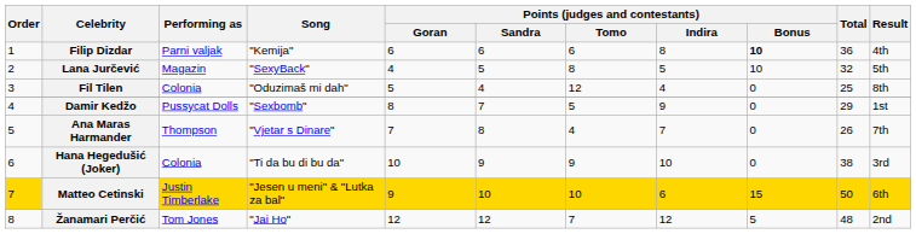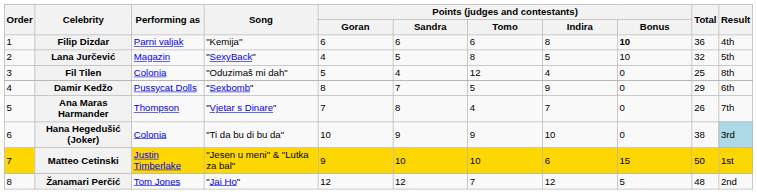 <table class=wikitable>
 <tr>
 <th rowspan="2">Order</th>
 <th rowspan="2">Celebrity</th>
 <th rowspan="2">Performing as</th>
 <th rowspan="2">Song</th>
 <th colspan="5" style="width:50%;">Points (judges and contestants)</th>
 <th rowspan="2">Total</th>
 <th rowspan="2">Result</th>
 </tr>
 <tr>
 <th style="width:10%;">Goran</th>
 <th style="width:10%;">Sandra</th>
 <th style="width:10%;">Tomo</th>
 <th style="width:10%;">Indira</th>
 <th style="width:10%;">Bonus</th>
 </tr>
 <tr>
 <td>1</td>
 <th scope="row">Filip Dizdar</th>
 <td><a href='#'>Parni valjak</a></td>
 <td>"Kemija"</td>
 <td>6</td>
 <td>6</td>
 <td>6</td>
 <td>8</td>
 <td><strong>10</strong></td>
 <td>36</td>
 <td>4th</td>
 </tr>
 <tr>
 <td>2</td>
 <th scope="row">Lana Jurčević</th>
 <td><a href='#'>Magazin</a></td>
 <td>"<a href='#'>SexyBack</a>"</td>
 <td>4</td>
 <td>5</td>
 <td>8</td>
 <td>5</td>
 <td>10</td>
 <td>32</td>
 <td>5th</td>
 </tr>
 <tr>
 <td>3</td>
 <th scope="row">Fil Tilen</th>
 <td><a href='#'>Colonia</a></td>
 <td>"Oduzimaš mi dah"</td>
 <td>5</td>
 <td>4</td>
 <td>12</td>
 <td>4</td>
 <td>0</td>
 <td>25</td>
 <td>8th</td>
 </tr>
 <tr>
 </tr>
 <tr>
 <td>4</td>
 <th scope="row">Damir Kedžo</th>
 <td><a href='#'>Pussycat Dolls</a></td>
 <td>"<a href='#'>Sexbomb</a>"</td>
 <td>8</td>
 <td>7</td>
 <td>5</td>
 <td>9</td>
 <td>0</td>
 <td>29</td>
-<td>1st</td>
+<td>6th</td>
 </tr>
 <tr>
 <td>5</td>
 <th scope="row">Ana Maras Harmander</th>
 <td><a href='#'>Thompson</a></td>
 <td>"<a href='#'>Vjetar s Dinare</a>"</td>
 <td>7</td>
 <td>8</td>
 <td>4</td>
 <td>7</td>
 <td>0</td>
 <td>26</td>
 <td>7th</td>
 </tr>
 <tr>
 <td>6</td>
 <th scope="row">Hana Hegedušić (Joker)</th>
 <td><a href='#'>Colonia</a></td>
 <td>"Ti da bu di bu da"</td>
 <td>10</td>
 <td>9</td>
 <td>9</td>
 <td>10</td>
 <td>0</td>
 <td>38</td>
-<td>3rd</td>
+<td style="background: lightblue;">3rd</td>
 </tr>
 <tr style="background:gold;">
 <td>7</td>
 <th scope="row">Matteo Cetinski</th>
 <td><a href='#'>Justin Timberlake</a></td>
 <td>"Jesen u meni" & "Lutka za bal"</td>
 <td>9</td>
 <td>10</td>
 <td>10</td>
 <td>6</td>
 <td>15</td>
 <td>50</td>
-<td>6th</td>
+<td>1st</td>
 </tr>
 <tr>
 <td>8</td>
 <th scope="row">Žanamari Perčić</th>
 <td><a href='#'>Tom Jones</a></td>
 <td>"<a href='#'>Jai Ho</a>"</td>
 <td>12</td>
 <td>12</td>
 <td>7</td>
 <td>12</td>
 <td>5</td>
 <td>48</td>
 <td>2nd</td>
 </tr>
 </table>
